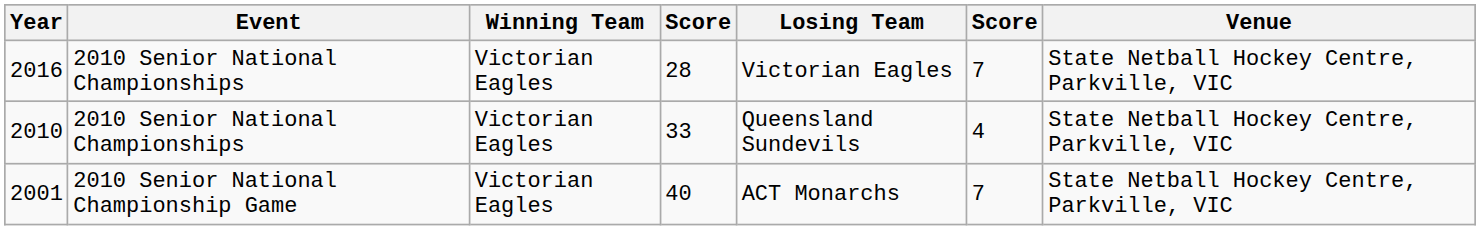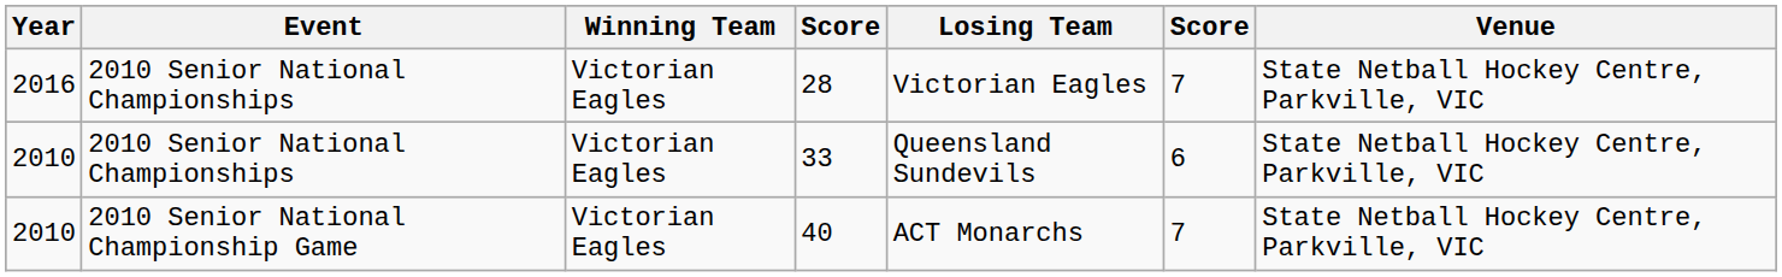 <table class="wikitable">
 <tr>
 <th>Year</th>
 <th>Event</th>
 <th>Winning Team</th>
 <th>Score</th>
 <th>Losing Team</th>
 <th>Score</th>
 <th>Venue</th>
 </tr>
 <tr>
 <td>2016</td>
 <td>2010 Senior National Championships</td>
 <td>Victorian Eagles</td>
 <td>28</td>
 <td>Victorian Eagles</td>
 <td>7</td>
 <td>State Netball Hockey Centre, Parkville, VIC</td>
 </tr>
 <tr>
 <td>2010</td>
 <td>2010 Senior National Championships</td>
 <td>Victorian Eagles</td>
 <td>33</td>
 <td>Queensland Sundevils</td>
-<td>4</td>
+<td>6</td>
 <td>State Netball Hockey Centre, Parkville, VIC</td>
 </tr>
 <tr>
-<td>2001</td>
+<td>2010</td>
 <td>2010 Senior National Championship Game</td>
 <td>Victorian Eagles</td>
 <td>40</td>
 <td>ACT Monarchs</td>
 <td>7</td>
 <td>State Netball Hockey Centre, Parkville, VIC</td>
 </tr>
 </table>
